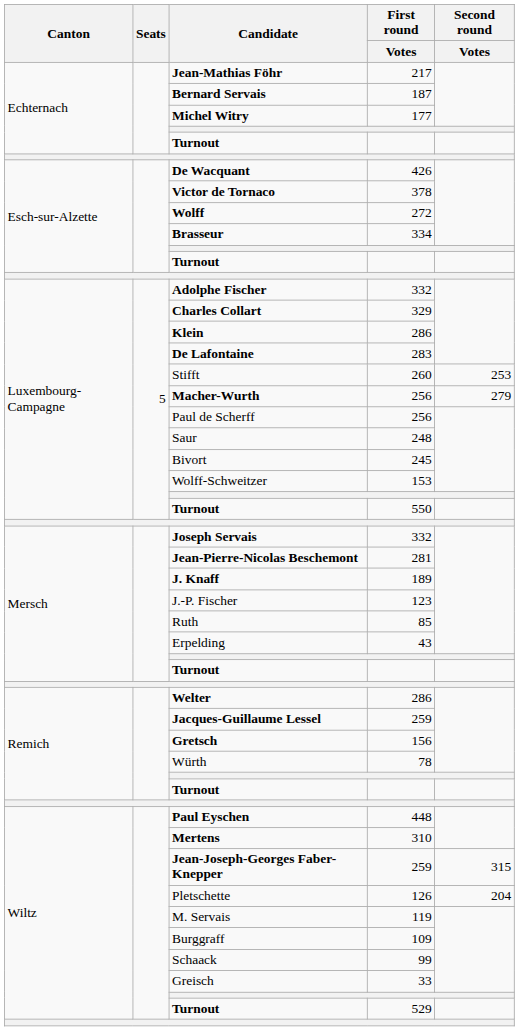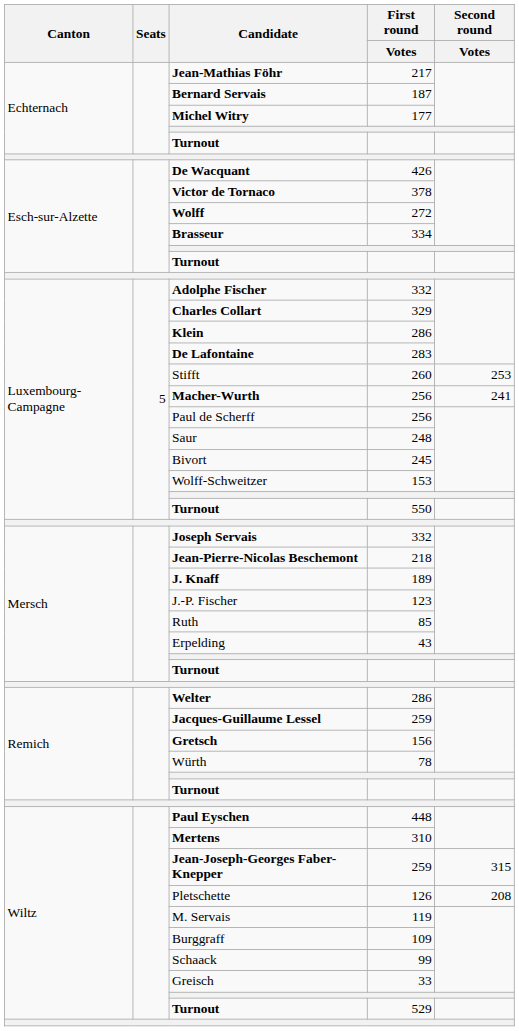 <table class="wikitable">
 <tr>
 <th rowspan="2">Canton</th>
 <th rowspan="2">Seats</th>
 <th rowspan="2">Candidate</th>
 <th>First round</th>
 <th>Second round</th>
 </tr>
 <tr>
 <th>Votes</th>
 <th>Votes</th>
 </tr>
 <tr>
 <td rowspan="5">Echternach</td>
 <td rowspan="5"></td>
 <td><strong>Jean-Mathias Föhr</strong></td>
 <td align="right">217</td>
 <td rowspan="3"></td>
 </tr>
 <tr>
 <td><strong>Bernard Servais</strong></td>
 <td align="right">187</td>
 </tr>
 <tr>
 <td><strong>Michel Witry</strong></td>
 <td align="right">177</td>
 </tr>
 <tr>
 <th colspan="3"></th>
 </tr>
 <tr>
 <td><strong>Turnout</strong></td>
 <td align="right"></td>
 <td align="right"></td>
 </tr>
 <tr>
 <th colspan="5"></th>
 </tr>
 <tr>
 <td rowspan="6">Esch-sur-Alzette</td>
 <td rowspan="6"></td>
 <td><strong>De Wacquant</strong></td>
 <td align="right">426</td>
 <td rowspan="4"></td>
 </tr>
 <tr>
 <td><strong>Victor de Tornaco</strong></td>
 <td align="right">378</td>
 </tr>
 <tr>
 <td><strong>Wolff</strong></td>
 <td align="right">272</td>
 </tr>
 <tr>
 <td><strong>Brasseur</strong></td>
 <td align="right">334</td>
 </tr>
 <tr>
 <th colspan="3"></th>
 </tr>
 <tr>
 <td><strong>Turnout</strong></td>
 <td align="right"></td>
 <td align="right"></td>
 </tr>
 <tr>
 <th colspan="5"></th>
 </tr>
 <tr>
 <td rowspan="12">Luxembourg-Campagne</td>
 <td rowspan="12" align="right">5</td>
 <td><strong>Adolphe Fischer</strong></td>
 <td align="right">332</td>
 <td rowspan="4"></td>
 </tr>
 <tr>
 <td><strong>Charles Collart</strong></td>
 <td align="right">329</td>
 </tr>
 <tr>
 <td><strong>Klein</strong></td>
 <td align="right">286</td>
 </tr>
 <tr>
 <td><strong>De Lafontaine</strong></td>
 <td align="right">283</td>
 </tr>
 <tr>
 <td>Stifft</td>
 <td align="right">260</td>
 <td align="right">253</td>
 </tr>
 <tr>
 <td><strong>Macher-Wurth</strong></td>
 <td align="right">256</td>
-<td align="right">279</td>
+<td align="right">241</td>
 </tr>
 <tr>
 <td>Paul de Scherff</td>
 <td align="right">256</td>
 <td rowspan="4"></td>
 </tr>
 <tr>
 <td>Saur</td>
 <td align="right">248</td>
 </tr>
 <tr>
 <td>Bivort</td>
 <td align="right">245</td>
 </tr>
 <tr>
 <td>Wolff-Schweitzer</td>
 <td align="right">153</td>
 </tr>
 <tr>
 <th colspan="3"></th>
 </tr>
 <tr>
 <td><strong>Turnout</strong></td>
 <td align="right">550</td>
 <td align="right"></td>
 </tr>
 <tr>
 <th colspan="5"></th>
 </tr>
 <tr>
 <td rowspan="8">Mersch</td>
 <td rowspan="8" align="right"></td>
 <td><strong>Joseph Servais</strong></td>
 <td align="right">332</td>
 <td rowspan="6"></td>
 </tr>
 <tr>
 <td><strong>Jean-Pierre-Nicolas Beschemont</strong></td>
-<td align="right">281</td>
+<td align="right">218</td>
 </tr>
 <tr>
 <td><strong>J. Knaff</strong></td>
 <td align="right">189</td>
 </tr>
 <tr>
 <td>J.-P. Fischer</td>
 <td align="right">123</td>
 </tr>
 <tr>
 <td>Ruth</td>
 <td align="right">85</td>
 </tr>
 <tr>
 <td>Erpelding</td>
 <td align="right">43</td>
 </tr>
 <tr>
 <th colspan="3"></th>
 </tr>
 <tr>
 <td><strong>Turnout</strong></td>
 <td align="right"></td>
 <td></td>
 </tr>
 <tr>
 <th colspan="5"></th>
 </tr>
 <tr>
 <td rowspan="6">Remich</td>
 <td rowspan="6" align="right"></td>
 <td><strong>Welter</strong></td>
 <td align="right">286</td>
 <td rowspan="4"></td>
 </tr>
 <tr>
 <td><strong>Jacques-Guillaume Lessel</strong></td>
 <td align="right">259</td>
 </tr>
 <tr>
 <td><strong>Gretsch</strong></td>
 <td align="right">156</td>
 </tr>
 <tr>
 <td>Würth</td>
 <td align="right">78</td>
 </tr>
 <tr>
 <th colspan="3"></th>
 </tr>
 <tr>
 <td><strong>Turnout</strong></td>
 <td align="right"></td>
 <td align="right"></td>
 </tr>
 <tr>
 <th colspan="5"></th>
 </tr>
 <tr>
 <td rowspan="10">Wiltz</td>
 <td rowspan="10" align="right"></td>
 <td><strong>Paul Eyschen</strong></td>
 <td align="right">448</td>
 <td rowspan="2"></td>
 </tr>
 <tr>
 <td><strong>Mertens</strong></td>
 <td align="right">310</td>
 </tr>
 <tr>
 <td><strong>Jean-Joseph-Georges Faber-Knepper</strong></td>
 <td align="right">259</td>
 <td align="right">315</td>
 </tr>
 <tr>
 <td>Pletschette</td>
 <td align="right">126</td>
-<td align="right">204</td>
+<td align="right">208</td>
 </tr>
 <tr>
 <td>M. Servais</td>
 <td align="right">119</td>
 <td rowspan="4"></td>
 </tr>
 <tr>
 <td>Burggraff</td>
 <td align="right">109</td>
 </tr>
 <tr>
 <td>Schaack</td>
 <td align="right">99</td>
 </tr>
 <tr>
 <td>Greisch</td>
 <td align="right">33</td>
 </tr>
 <tr>
 <th colspan="3"></th>
 </tr>
 <tr>
 <td><strong>Turnout</strong></td>
 <td align="right">529</td>
 <td align="right"></td>
 </tr>
 <tr>
 <th colspan="5"></th>
 </tr>
 </table>
